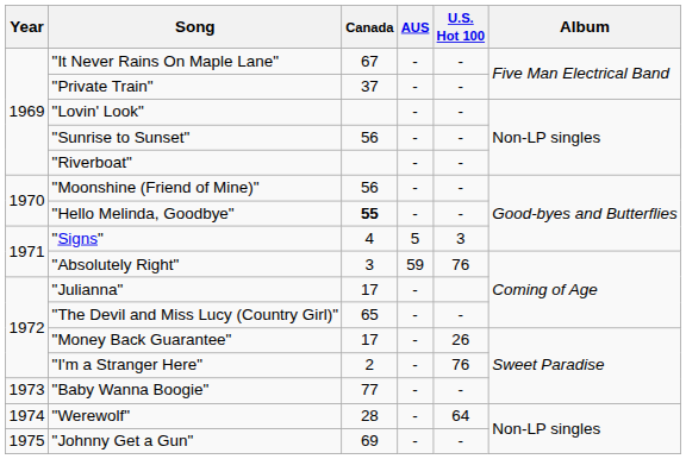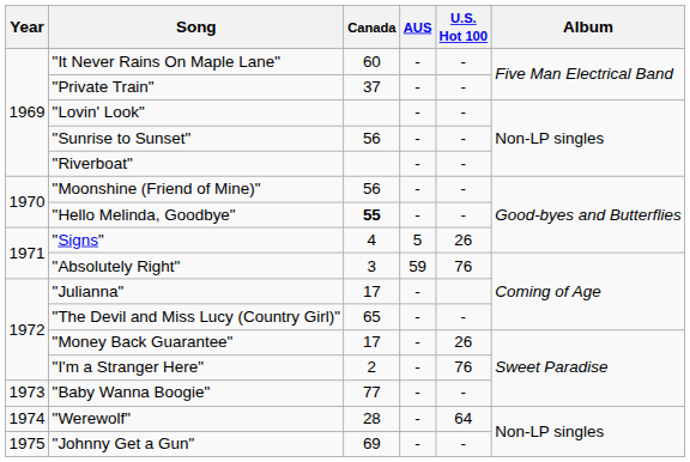 <table class="wikitable">
 <tr>
 <th>Year</th>
 <th>Song</th>
 <th><small>Canada</small></th>
 <th><small><a href='#'>AUS</a><br></small></th>
 <th><small><a href='#'>U.S.<br>Hot 100</a></small></th>
 <th>Album</th>
 </tr>
 <tr>
 <td rowspan="5">1969</td>
 <td>"It Never Rains On Maple Lane"</td>
-<td style="text-align:center;">67</td>
+<td style="text-align:center;">60</td>
 <td style="text-align:center;">-</td>
 <td style="text-align:center;">-</td>
 <td rowspan="2"><em>Five Man Electrical Band</em></td>
 </tr>
 <tr>
 <td>"Private Train"</td>
 <td style="text-align:center;">37</td>
 <td style="text-align:center;">-</td>
 <td style="text-align:center;">-</td>
 </tr>
 <tr>
 <td>"Lovin' Look"</td>
 <td style="text-align:center;"></td>
 <td style="text-align:center;">-</td>
 <td style="text-align:center;">-</td>
 <td rowspan="3">Non-LP singles</td>
 </tr>
 <tr>
 <td>"Sunrise to Sunset"</td>
 <td style="text-align:center;">56</td>
 <td style="text-align:center;">-</td>
 <td style="text-align:center;">-</td>
 </tr>
 <tr>
 <td>"Riverboat"</td>
 <td style="text-align:center;"></td>
 <td style="text-align:center;">-</td>
 <td style="text-align:center;">-</td>
 </tr>
 <tr>
 <td rowspan="2">1970</td>
 <td>"Moonshine (Friend of Mine)"</td>
 <td style="text-align:center;">56</td>
 <td style="text-align:center;">-</td>
 <td style="text-align:center;">-</td>
 <td rowspan="3"><em>Good-byes and Butterflies</em></td>
 </tr>
 <tr>
 <td>"Hello Melinda, Goodbye"</td>
 <td style="text-align:center;"><strong>55</strong></td>
 <td style="text-align:center;">-</td>
 <td style="text-align:center;">-</td>
 </tr>
 <tr>
 <td rowspan="2">1971</td>
 <td>"<a href='#'>Signs</a>"</td>
 <td style="text-align:center;">4</td>
 <td style="text-align:center;">5</td>
-<td style="text-align:center;">3</td>
+<td style="text-align:center;">26</td>
 </tr>
 <tr>
 <td>"Absolutely Right"</td>
 <td style="text-align:center;">3</td>
 <td style="text-align:center;">59</td>
 <td style="text-align:center;">76</td>
 <td rowspan="3"><em>Coming of Age</em></td>
 </tr>
 <tr>
 <td rowspan="4">1972</td>
 <td>"Julianna"</td>
 <td style="text-align:center;">17</td>
 <td style="text-align:center;">-</td>
 <td style="text-align:center;"></td>
 </tr>
 <tr>
 <td>"The Devil and Miss Lucy (Country Girl)"</td>
 <td style="text-align:center;">65</td>
 <td style="text-align:center;">-</td>
 <td style="text-align:center;">-</td>
 </tr>
 <tr>
 <td>"Money Back Guarantee"</td>
 <td style="text-align:center;">17</td>
 <td style="text-align:center;">-</td>
 <td style="text-align:center;">26</td>
 <td rowspan="3"><em>Sweet Paradise</em></td>
 </tr>
 <tr>
 <td>"I'm a Stranger Here"</td>
 <td style="text-align:center;">2</td>
 <td style="text-align:center;">-</td>
 <td style="text-align:center;">76</td>
 </tr>
 <tr>
 <td>1973</td>
 <td>"Baby Wanna Boogie"</td>
 <td style="text-align:center;">77</td>
 <td style="text-align:center;">-</td>
 <td style="text-align:center;">-</td>
 </tr>
 <tr>
 <td>1974</td>
 <td>"Werewolf"</td>
 <td style="text-align:center;">28</td>
 <td style="text-align:center;">-</td>
 <td style="text-align:center;">64</td>
 <td rowspan="2">Non-LP singles</td>
 </tr>
 <tr>
 <td>1975</td>
 <td>"Johnny Get a Gun"</td>
 <td style="text-align:center;">69</td>
 <td style="text-align:center;">-</td>
 <td style="text-align:center;">-</td>
 </tr>
 </table>
